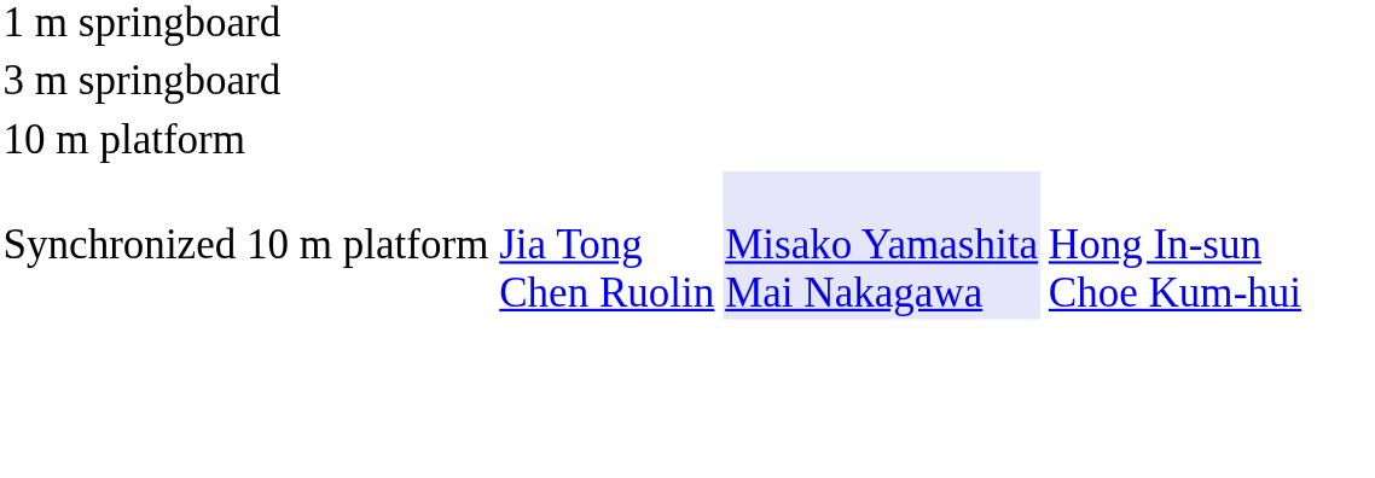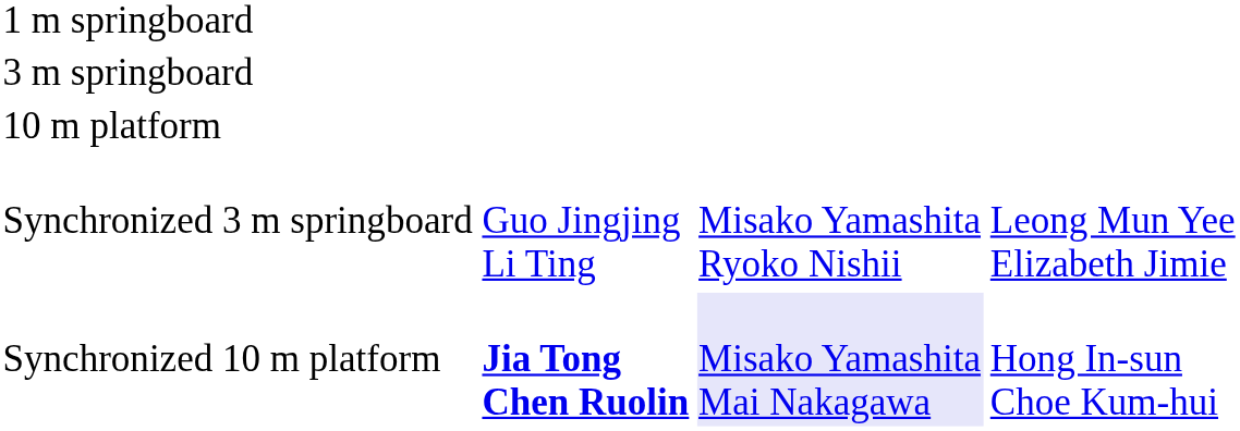 <table>
 <tr>
 <td>1 m springboard<br></td>
 <td></td>
 <td></td>
 <td></td>
 </tr>
 <tr>
 <td>3 m springboard<br></td>
 <td></td>
 <td></td>
 <td></td>
 </tr>
 <tr>
 <td>10 m platform<br></td>
 <td></td>
 <td></td>
 <td></td>
 </tr>
 <tr>
+<td>Synchronized 3 m springboard<br></td>
+<td><br><a href='#'>Guo Jingjing</a><br><a href='#'>Li Ting</a></td>
+<td><br><a href='#'>Misako Yamashita</a><br><a href='#'>Ryoko Nishii</a></td>
+<td><br><a href='#'>Leong Mun Yee</a><br><a href='#'>Elizabeth Jimie</a></td>
+</tr>
+<tr>
 <td>Synchronized 10 m platform<br></td>
-<td><br><a href='#'>Jia Tong</a><br><a href='#'>Chen Ruolin</a></td>
+<td><strong><br><a href='#'>Jia Tong</a><br><a href='#'>Chen Ruolin</a></strong></td>
 <td style="background: lavender;"><br><a href='#'>Misako Yamashita</a><br><a href='#'>Mai Nakagawa</a></td>
 <td><br><a href='#'>Hong In-sun</a><br><a href='#'>Choe Kum-hui</a></td>
 </tr>
 </table>
